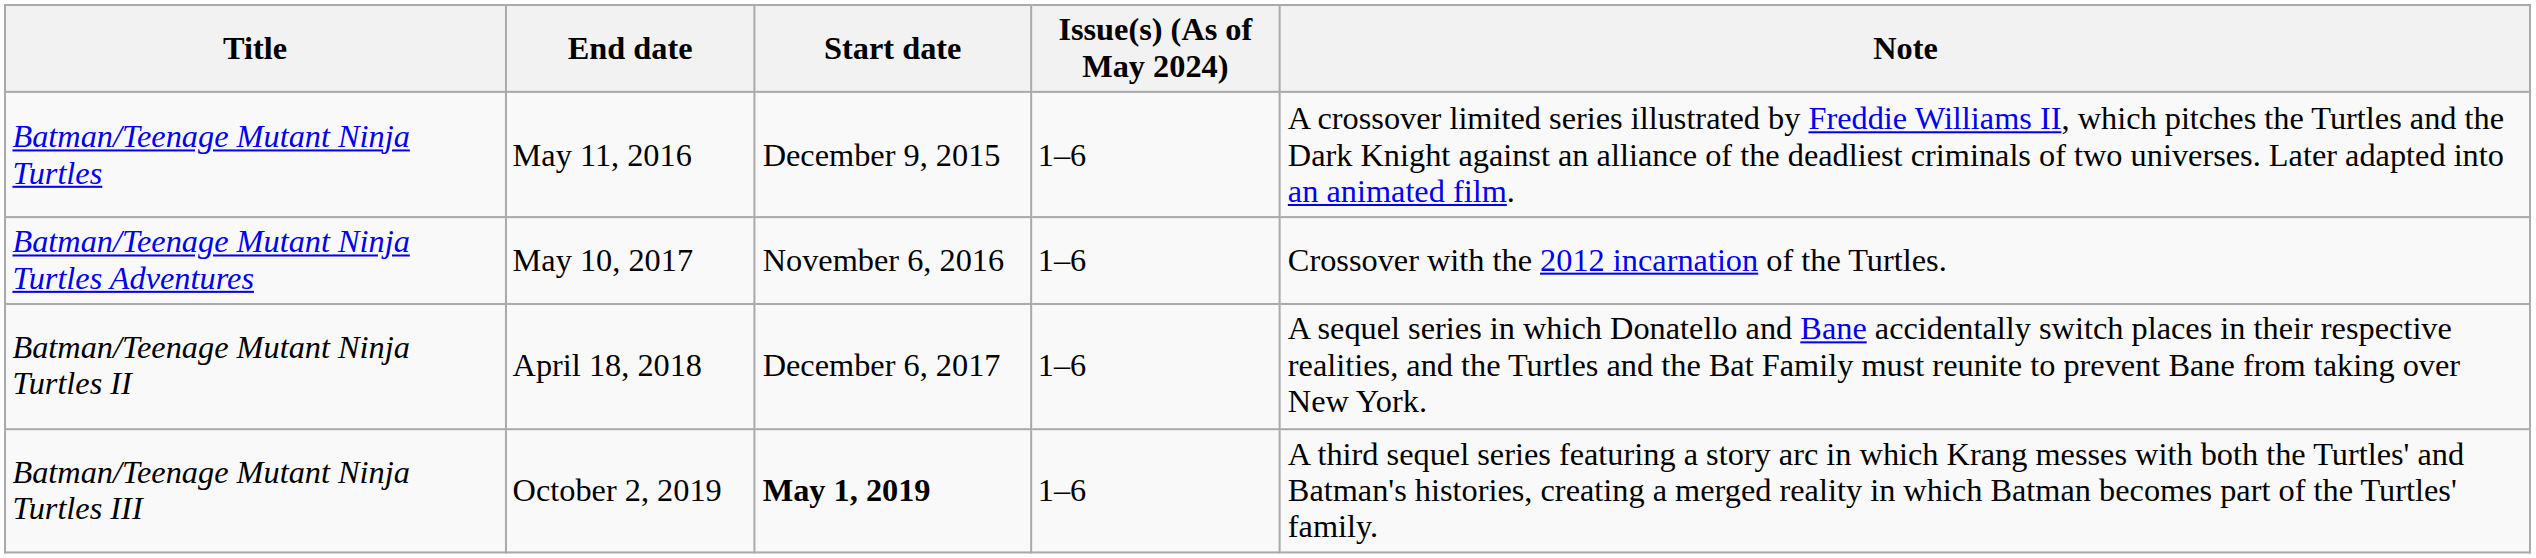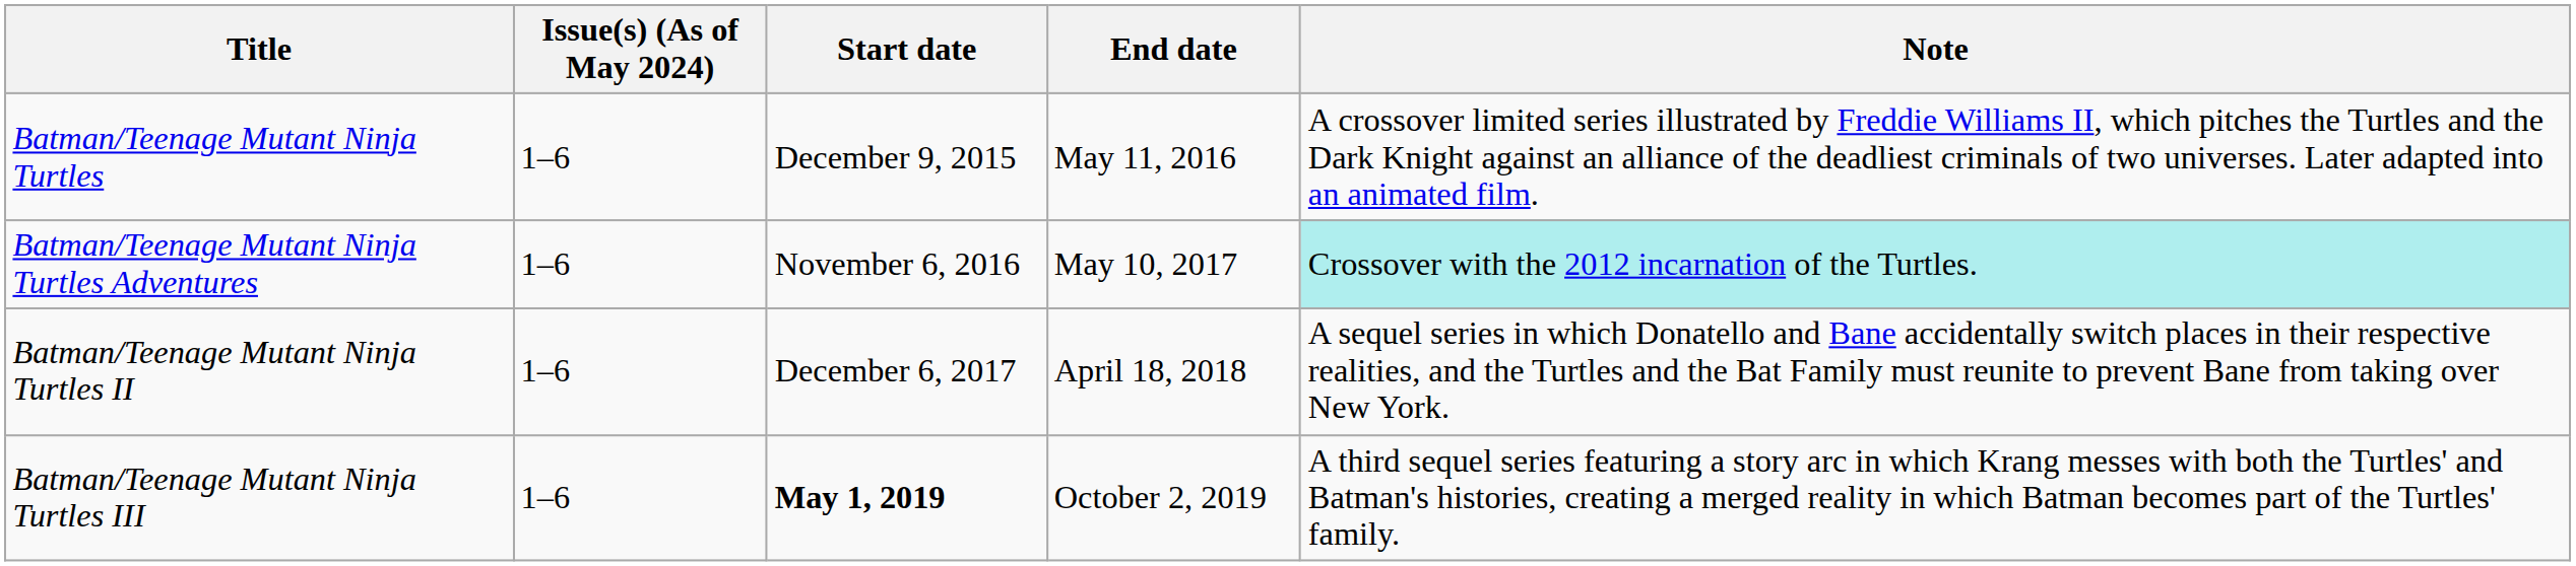 <table class="wikitable" width="99%">
 <tr>
 <th scope="col" width="10%" align="center">Title</th>
+<th scope="col" width="5%" align="center">Issue(s) (As of May 2024)</th>
+<th scope="col" width="5%" align="center">Start date</th>
 <th scope="col" width="5%" align="center">End date</th>
-<th scope="col" width="5%" align="center">Start date</th>
-<th scope="col" width="5%" align="center">Issue(s) (As of May 2024)</th>
 <th scope="col" width="25%" align="center">Note</th>
 </tr>
 <tr>
 <td><em><a href='#'>Batman/Teenage Mutant Ninja Turtles</a></em></td>
+<td>1–6</td>
+<td>December 9, 2015</td>
 <td>May 11, 2016</td>
-<td>December 9, 2015</td>
-<td>1–6</td>
 <td>A crossover limited series illustrated by <a href='#'>Freddie Williams II</a>, which pitches the Turtles and the Dark Knight against an alliance of the deadliest criminals of two universes. Later adapted into <a href='#'>an animated film</a>.</td>
 </tr>
 <tr>
 <td><em><a href='#'>Batman/Teenage Mutant Ninja Turtles Adventures</a></em></td>
+<td>1–6</td>
+<td>November 6, 2016</td>
 <td>May 10, 2017</td>
-<td>November 6, 2016</td>
-<td>1–6</td>
-<td>Crossover with the <a href='#'>2012 incarnation</a> of the Turtles.</td>
+<td style="background: paleturquoise;">Crossover with the <a href='#'>2012 incarnation</a> of the Turtles.</td>
 </tr>
 <tr>
 <td><em>Batman/Teenage Mutant Ninja Turtles II</em></td>
+<td>1–6</td>
+<td>December 6, 2017</td>
 <td>April 18, 2018</td>
-<td>December 6, 2017</td>
-<td>1–6</td>
 <td>A sequel series in which Donatello and <a href='#'>Bane</a> accidentally switch places in their respective realities, and the Turtles and the Bat Family must reunite to prevent Bane from taking over New York.</td>
 </tr>
 <tr>
 <td><em>Batman/Teenage Mutant Ninja Turtles III</em></td>
+<td>1–6</td>
+<td><strong>May 1, 2019</strong></td>
 <td>October 2, 2019</td>
-<td><strong>May 1, 2019</strong></td>
-<td>1–6</td>
 <td>A third sequel series featuring a story arc in which Krang messes with both the Turtles' and Batman's histories, creating a merged reality in which Batman becomes part of the Turtles' family.</td>
 </tr>
 </table>
